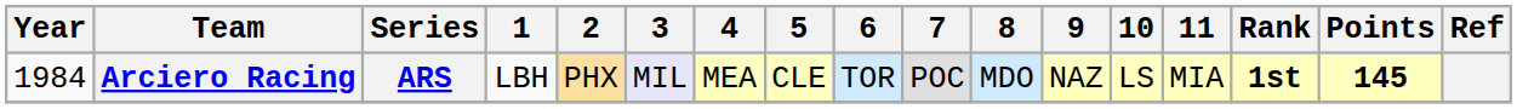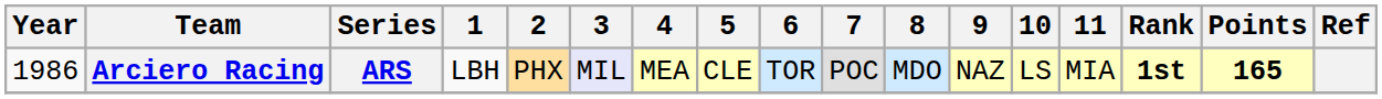 <table class="wikitable" style="text-align:center; font-size:85%">
 <tr>
 <th>Year</th>
 <th>Team</th>
 <th>Series</th>
 <th>1</th>
 <th>2</th>
 <th>3</th>
 <th>4</th>
 <th>5</th>
 <th>6</th>
 <th>7</th>
 <th>8</th>
 <th>9</th>
 <th>10</th>
 <th>11</th>
 <th>Rank</th>
 <th>Points</th>
 <th>Ref</th>
 </tr>
 <tr>
-<td>1984</td>
+<td>1986</td>
 <td style="background:#F2F2F2;" align=center nowrap><strong><a href='#'>Arciero Racing</a></strong></td>
 <td style="background:#F2F2F2;" align=center nowrap><strong><a href='#'>ARS</a></strong></td>
 <td>LBH<br></td>
 <td style="background:#FFDF9F;">PHX<br></td>
 <td style="background: lavender;">MIL<br></td>
 <td style="background:#FFFFBF;">MEA<br></td>
 <td style="background:#FFFFBF;">CLE<br></td>
 <td style="background:#CFEAFF;">TOR<br></td>
 <td style="background:#DFDFDF;">POC<br></td>
 <td style="background:#CFEAFF;">MDO<br></td>
 <td style="background:#FFFFBF;">NAZ<br></td>
 <td style="background:#FFFFBF;">LS<br></td>
 <td style="background:#FFFFBF;">MIA<br></td>
 <td style="background:#FFFFBF;"><strong>1st</strong></td>
-<td style="background:#FFFFBF;"><strong>145</strong></td>
+<td style="background:#FFFFBF;"><strong>165</strong></td>
 <th></th>
 </tr>
 <tr>
 </tr>
 </table>
